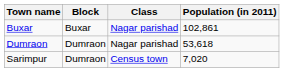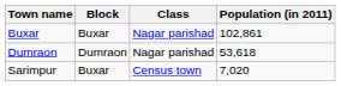 <table class="wikitable sortable">
 <tr>
 <th>Town name</th>
 <th>Block</th>
 <th>Class</th>
 <th>Population (in 2011)</th>
 </tr>
 <tr>
 <td><a href='#'>Buxar</a></td>
 <td>Buxar</td>
 <td><a href='#'>Nagar parishad</a></td>
 <td>102,861</td>
 </tr>
 <tr>
 <td><a href='#'>Dumraon</a></td>
 <td>Dumraon</td>
 <td>Nagar parishad</td>
 <td>53,618</td>
 </tr>
 <tr>
 <td>Sarimpur</td>
-<td>Dumraon</td>
+<td>Buxar</td>
 <td><a href='#'>Census town</a></td>
 <td>7,020</td>
 </tr>
 </table>
